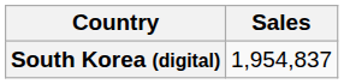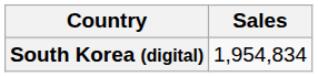 <table class="wikitable plainrowheaders">
 <tr>
 <th>Country</th>
 <th>Sales</th>
 </tr>
 <tr>
 <th scope="row">South Korea <small>(digital)</small></th>
-<td>1,954,837</td>
+<td>1,954,834</td>
 </tr>
 </table>
